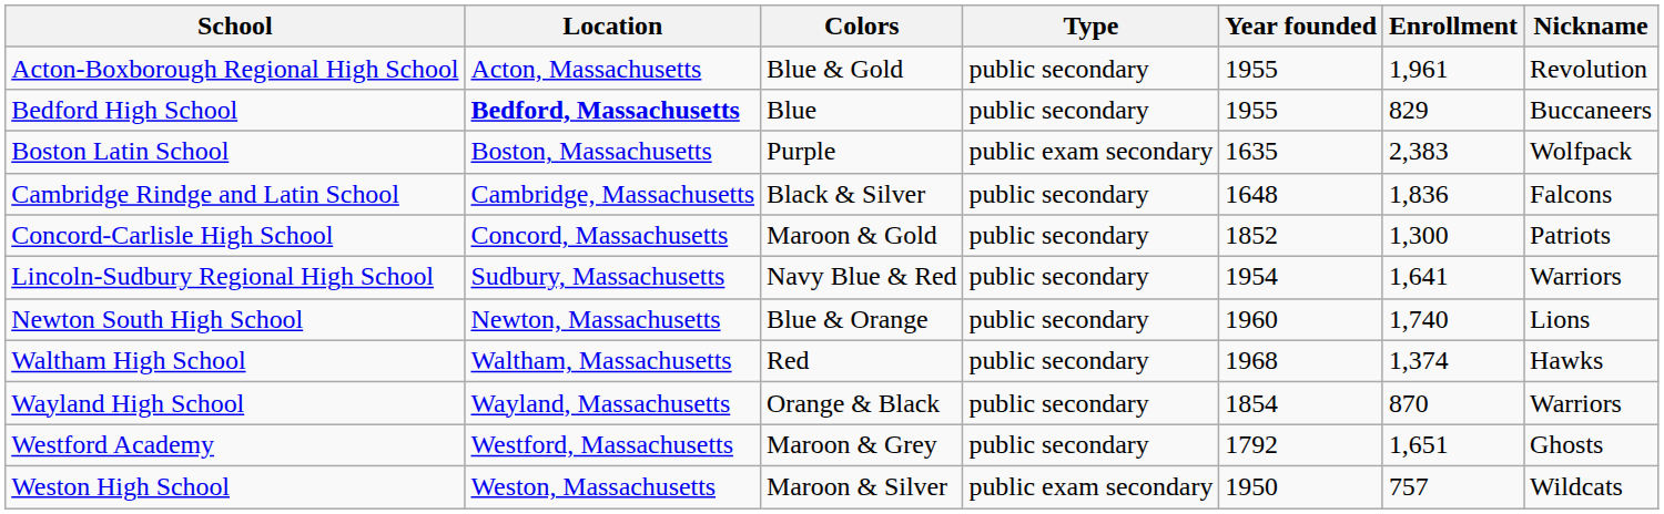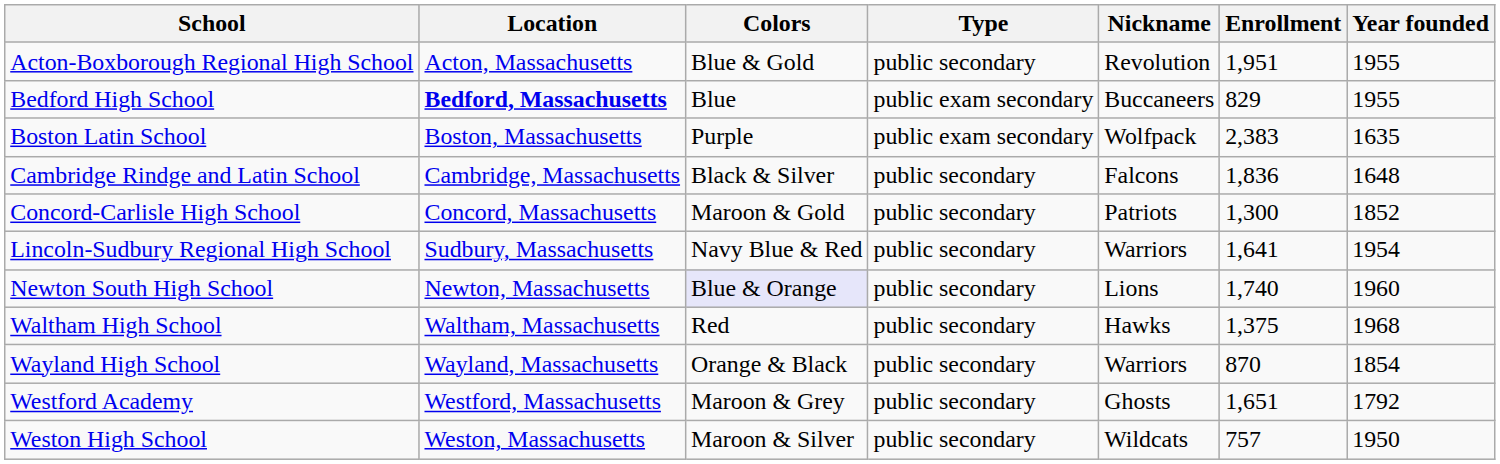 <table class="wikitable sortable">
 <tr>
 <th>School</th>
 <th>Location</th>
 <th>Colors</th>
 <th>Type</th>
+<th>Nickname</th>
+<th>Enrollment</th>
 <th>Year founded</th>
-<th>Enrollment</th>
-<th>Nickname</th>
 </tr>
 <tr>
 <td><a href='#'>Acton-Boxborough Regional High School</a></td>
 <td><a href='#'>Acton, Massachusetts</a></td>
 <td>Blue & Gold </td>
 <td>public secondary</td>
+<td>Revolution</td>
+<td>1,951</td>
 <td>1955</td>
-<td>1,961</td>
-<td>Revolution</td>
 </tr>
 <tr>
 <td><a href='#'>Bedford High School</a></td>
 <td><strong><a href='#'>Bedford, Massachusetts</a></strong></td>
 <td>Blue </td>
-<td>public secondary</td>
+<td>public exam secondary</td>
+<td>Buccaneers</td>
+<td>829</td>
 <td>1955</td>
-<td>829</td>
-<td>Buccaneers</td>
 </tr>
 <tr>
 <td><a href='#'>Boston Latin School</a></td>
 <td><a href='#'>Boston, Massachusetts</a></td>
 <td>Purple </td>
 <td>public exam secondary</td>
+<td>Wolfpack</td>
+<td>2,383</td>
 <td>1635</td>
-<td>2,383</td>
-<td>Wolfpack</td>
 </tr>
 <tr>
 <td><a href='#'>Cambridge Rindge and Latin School</a></td>
 <td><a href='#'>Cambridge, Massachusetts</a></td>
 <td>Black & Silver </td>
 <td>public secondary</td>
+<td>Falcons</td>
+<td>1,836</td>
 <td>1648</td>
-<td>1,836</td>
-<td>Falcons</td>
 </tr>
 <tr>
 <td><a href='#'>Concord-Carlisle High School</a></td>
 <td><a href='#'>Concord, Massachusetts</a></td>
 <td>Maroon & Gold </td>
 <td>public secondary</td>
+<td>Patriots</td>
+<td>1,300</td>
 <td>1852</td>
-<td>1,300</td>
-<td>Patriots</td>
 </tr>
 <tr>
 <td><a href='#'>Lincoln-Sudbury Regional High School</a></td>
 <td><a href='#'>Sudbury, Massachusetts</a></td>
 <td>Navy Blue & Red </td>
 <td>public secondary</td>
+<td>Warriors</td>
+<td>1,641</td>
 <td>1954</td>
-<td>1,641</td>
-<td>Warriors</td>
 </tr>
 <tr>
 <td><a href='#'>Newton South High School</a></td>
 <td><a href='#'>Newton, Massachusetts</a></td>
-<td>Blue & Orange </td>
+<td style="background: lavender;">Blue & Orange </td>
 <td>public secondary</td>
+<td>Lions</td>
+<td>1,740</td>
 <td>1960</td>
-<td>1,740</td>
-<td>Lions</td>
 </tr>
 <tr>
 <td><a href='#'>Waltham High School</a></td>
 <td><a href='#'>Waltham, Massachusetts</a></td>
 <td>Red </td>
 <td>public secondary</td>
+<td>Hawks</td>
+<td>1,375</td>
 <td>1968</td>
-<td>1,374</td>
-<td>Hawks</td>
 </tr>
 <tr>
 <td><a href='#'>Wayland High School</a></td>
 <td><a href='#'>Wayland, Massachusetts</a></td>
 <td>Orange & Black </td>
 <td>public secondary</td>
+<td>Warriors</td>
+<td>870</td>
 <td>1854</td>
-<td>870</td>
-<td>Warriors</td>
 </tr>
 <tr>
 <td><a href='#'>Westford Academy</a></td>
 <td><a href='#'>Westford, Massachusetts</a></td>
 <td>Maroon & Grey </td>
 <td>public secondary</td>
+<td>Ghosts</td>
+<td>1,651</td>
 <td>1792</td>
-<td>1,651</td>
-<td>Ghosts</td>
 </tr>
 <tr>
 <td><a href='#'>Weston High School</a></td>
 <td><a href='#'>Weston, Massachusetts</a></td>
 <td>Maroon & Silver </td>
-<td>public exam secondary</td>
+<td>public secondary</td>
+<td>Wildcats</td>
+<td>757</td>
 <td>1950</td>
-<td>757</td>
-<td>Wildcats</td>
 </tr>
 </table>
